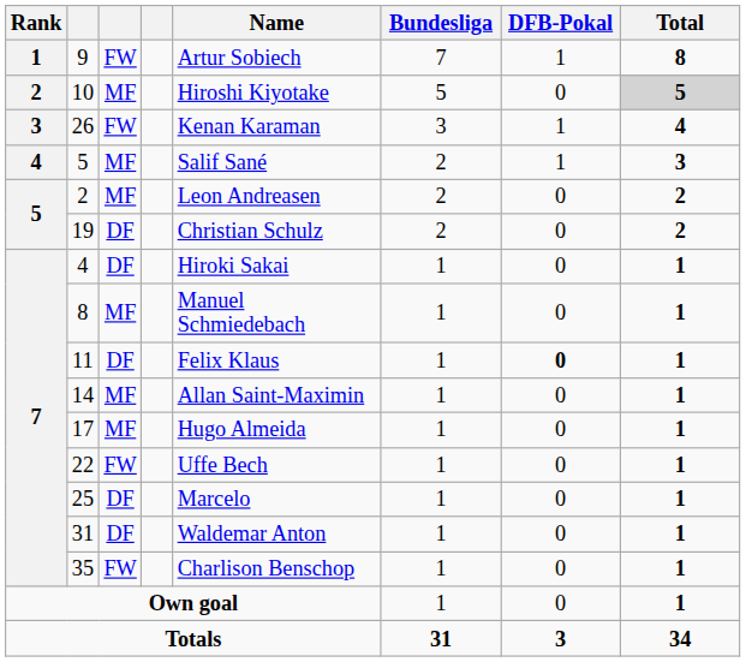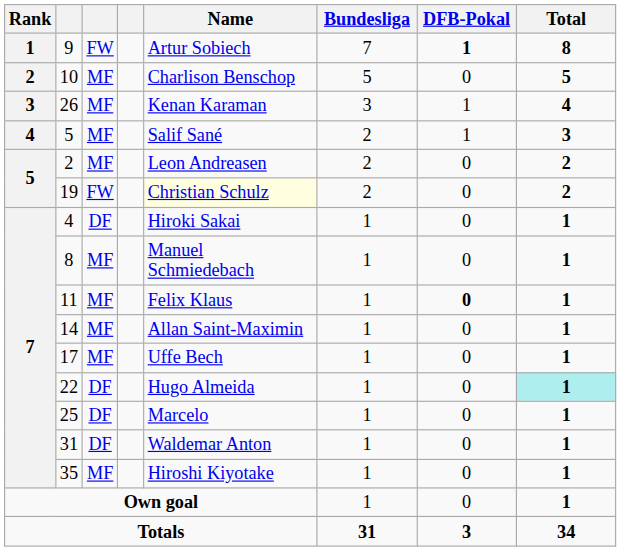 <table class="wikitable" style="text-align:center">
 <tr>
 <th width=15>Rank</th>
 <th width=15></th>
 <th width=15></th>
 <th width=15></th>
 <th width=145>Name</th>
 <th width=80><strong><a href='#'>Bundesliga</a></strong></th>
 <th width=80><strong><a href='#'>DFB-Pokal</a></strong></th>
 <th width=80><strong>Total</strong></th>
 </tr>
 <tr>
 <th>1</th>
 <td>9</td>
 <td><a href='#'>FW</a></td>
 <td></td>
 <td align=left><a href='#'>Artur Sobiech</a></td>
 <td>7</td>
-<td>1</td>
+<td><strong>1</strong></td>
 <td><strong>8</strong></td>
 </tr>
 <tr>
 <th>2</th>
 <td>10</td>
 <td><a href='#'>MF</a></td>
 <td></td>
-<td align=left><a href='#'>Hiroshi Kiyotake</a></td>
+<td align=left><a href='#'>Charlison Benschop</a></td>
 <td>5</td>
 <td>0</td>
-<td style="background: lightgrey;"><strong>5</strong></td>
+<td><strong>5</strong></td>
 </tr>
 <tr>
 <th>3</th>
 <td>26</td>
-<td><a href='#'>FW</a></td>
+<td><a href='#'>MF</a></td>
 <td></td>
 <td align=left><a href='#'>Kenan Karaman</a></td>
 <td>3</td>
 <td>1</td>
 <td><strong>4</strong></td>
 </tr>
 <tr>
 <th>4</th>
 <td>5</td>
 <td><a href='#'>MF</a></td>
 <td></td>
 <td align=left><a href='#'>Salif Sané</a></td>
 <td>2</td>
 <td>1</td>
 <td><strong>3</strong></td>
 </tr>
 <tr>
 <th rowspan=2>5</th>
 <td>2</td>
 <td><a href='#'>MF</a></td>
 <td></td>
 <td align=left><a href='#'>Leon Andreasen</a></td>
 <td>2</td>
 <td>0</td>
 <td><strong>2</strong></td>
 </tr>
 <tr>
 <td>19</td>
-<td><a href='#'>DF</a></td>
+<td><a href='#'>FW</a></td>
 <td></td>
-<td align=left><a href='#'>Christian Schulz</a></td>
+<td align=left style="background: lightyellow;"><a href='#'>Christian Schulz</a></td>
 <td>2</td>
 <td>0</td>
 <td><strong>2</strong></td>
 </tr>
 <tr>
 <th rowspan=9>7</th>
 <td>4</td>
 <td><a href='#'>DF</a></td>
 <td></td>
 <td align=left><a href='#'>Hiroki Sakai</a></td>
 <td>1</td>
 <td>0</td>
 <td><strong>1</strong></td>
 </tr>
 <tr>
 <td>8</td>
 <td><a href='#'>MF</a></td>
 <td></td>
 <td align=left><a href='#'>Manuel Schmiedebach</a></td>
 <td>1</td>
 <td>0</td>
 <td><strong>1</strong></td>
 </tr>
 <tr>
 <td>11</td>
-<td><a href='#'>DF</a></td>
+<td><a href='#'>MF</a></td>
 <td></td>
 <td align=left><a href='#'>Felix Klaus</a></td>
 <td>1</td>
 <td><strong>0</strong></td>
 <td><strong>1</strong></td>
 </tr>
 <tr>
 <td>14</td>
 <td><a href='#'>MF</a></td>
 <td></td>
 <td align=left><a href='#'>Allan Saint-Maximin</a></td>
 <td>1</td>
 <td>0</td>
 <td><strong>1</strong></td>
 </tr>
 <tr>
 <td>17</td>
 <td><a href='#'>MF</a></td>
 <td></td>
-<td align=left><a href='#'>Hugo Almeida</a></td>
+<td align=left><a href='#'>Uffe Bech</a></td>
 <td>1</td>
 <td>0</td>
 <td><strong>1</strong></td>
 </tr>
 <tr>
 <td>22</td>
-<td><a href='#'>FW</a></td>
+<td><a href='#'>DF</a></td>
 <td></td>
-<td align=left><a href='#'>Uffe Bech</a></td>
+<td align=left><a href='#'>Hugo Almeida</a></td>
 <td>1</td>
 <td>0</td>
-<td><strong>1</strong></td>
+<td style="background: paleturquoise;"><strong>1</strong></td>
 </tr>
 <tr>
 <td>25</td>
 <td><a href='#'>DF</a></td>
 <td></td>
 <td align=left><a href='#'>Marcelo</a></td>
 <td>1</td>
 <td>0</td>
 <td><strong>1</strong></td>
 </tr>
 <tr>
 <td>31</td>
 <td><a href='#'>DF</a></td>
 <td></td>
 <td align=left><a href='#'>Waldemar Anton</a></td>
 <td>1</td>
 <td>0</td>
 <td><strong>1</strong></td>
 </tr>
 <tr>
 <td>35</td>
-<td><a href='#'>FW</a></td>
+<td><a href='#'>MF</a></td>
 <td></td>
-<td align=left><a href='#'>Charlison Benschop</a></td>
+<td align=left><a href='#'>Hiroshi Kiyotake</a></td>
 <td>1</td>
 <td>0</td>
 <td><strong>1</strong></td>
 </tr>
 <tr>
 <td colspan=5><strong>Own goal</strong></td>
 <td>1</td>
 <td>0</td>
 <td><strong>1</strong></td>
 </tr>
 <tr>
 <td colspan=5><strong>Totals</strong></td>
 <td><strong>31</strong></td>
 <td><strong>3</strong></td>
 <td><strong>34</strong></td>
 </tr>
 </table>
